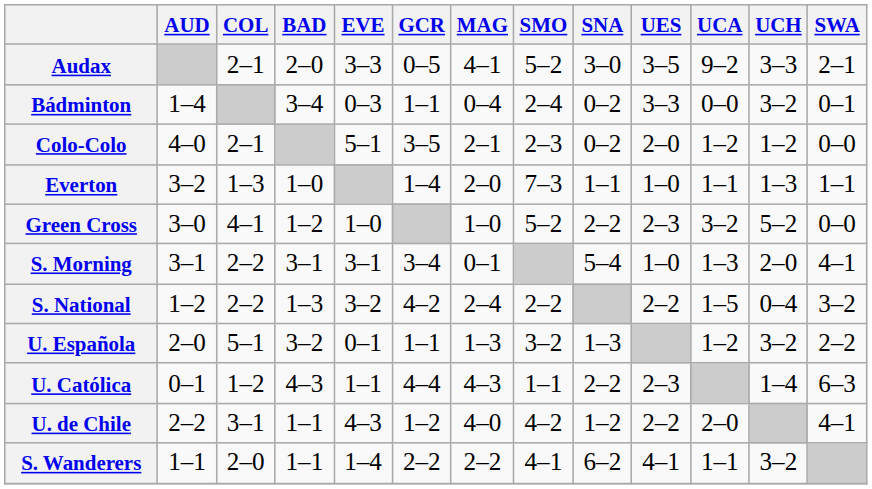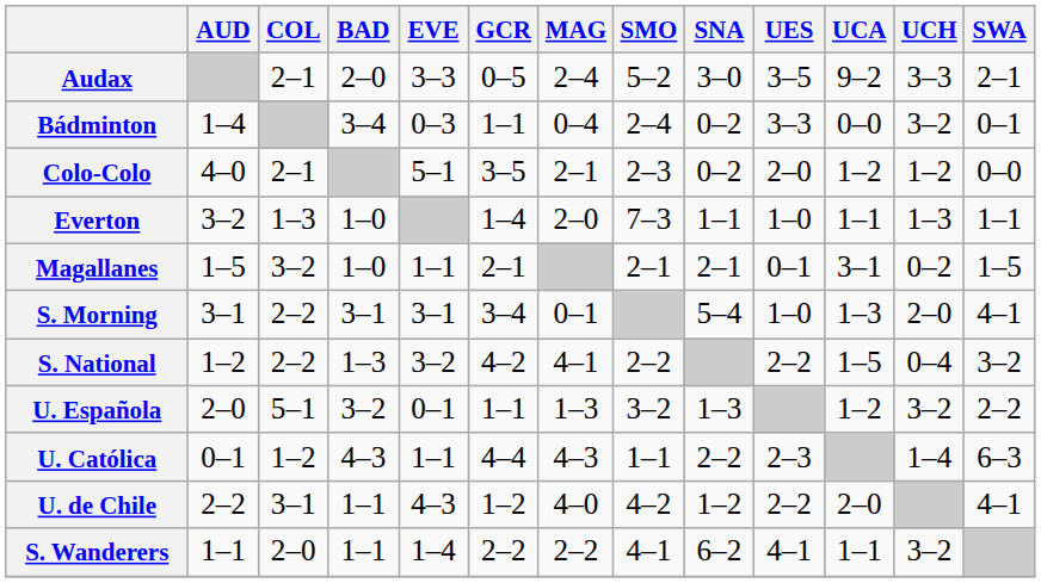 <table class="wikitable" style="text-align:center">
 <tr>
 <th width="90"> </th>
 <th width="30"><small><a href='#'>AUD</a></small></th>
 <th width="30"><small><a href='#'>COL</a></small></th>
 <th width="30"><small><a href='#'>BAD</a></small></th>
 <th width="30"><small><a href='#'>EVE</a></small></th>
 <th width="30"><small><a href='#'>GCR</a></small></th>
 <th width="30"><small><a href='#'>MAG</a></small></th>
 <th width="30"><small><a href='#'>SMO</a></small></th>
 <th width="30"><small><a href='#'>SNA</a></small></th>
 <th width="30"><small><a href='#'>UES</a></small></th>
 <th width="30"><small><a href='#'>UCA</a></small></th>
 <th width="30"><small><a href='#'>UCH</a></small></th>
 <th width="30"><small><a href='#'>SWA</a></small></th>
 </tr>
 <tr>
 <th><small><a href='#'>Audax</a></small></th>
 <td bgcolor="#CCCCCC"></td>
 <td>2–1</td>
 <td>2–0</td>
 <td>3–3</td>
 <td>0–5</td>
-<td>4–1</td>
+<td>2–4</td>
 <td>5–2</td>
 <td>3–0</td>
 <td>3–5</td>
 <td>9–2</td>
 <td>3–3</td>
 <td>2–1</td>
 </tr>
 <tr>
 <th><small><a href='#'>Bádminton</a></small></th>
 <td>1–4</td>
 <td bgcolor="#CCCCCC"></td>
 <td>3–4</td>
 <td>0–3</td>
 <td>1–1</td>
 <td>0–4</td>
 <td>2–4</td>
 <td>0–2</td>
 <td>3–3</td>
 <td>0–0</td>
 <td>3–2</td>
 <td>0–1</td>
 </tr>
 <tr>
 <th><small><a href='#'>Colo-Colo</a></small></th>
 <td>4–0</td>
 <td>2–1</td>
 <td bgcolor="#CCCCCC"></td>
 <td>5–1</td>
 <td>3–5</td>
 <td>2–1</td>
 <td>2–3</td>
 <td>0–2</td>
 <td>2–0</td>
 <td>1–2</td>
 <td>1–2</td>
 <td>0–0</td>
 </tr>
 <tr>
 <th><small><a href='#'>Everton</a></small></th>
 <td>3–2</td>
 <td>1–3</td>
 <td>1–0</td>
 <td bgcolor="#CCCCCC"></td>
 <td>1–4</td>
 <td>2–0</td>
 <td>7–3</td>
 <td>1–1</td>
 <td>1–0</td>
 <td>1–1</td>
 <td>1–3</td>
 <td>1–1</td>
 </tr>
 <tr>
-<th><small><a href='#'>Green Cross</a></small></th>
-<td>3–0</td>
-<td>4–1</td>
-<td>1–2</td>
+<th><small><a href='#'>Magallanes</a></small></th>
+<td>1–5</td>
+<td>3–2</td>
 <td>1–0</td>
+<td>1–1</td>
+<td>2–1</td>
 <td bgcolor="#CCCCCC"></td>
-<td>1–0</td>
-<td>5–2</td>
-<td>2–2</td>
-<td>2–3</td>
-<td>3–2</td>
-<td>5–2</td>
-<td>0–0</td>
+<td>2–1</td>
+<td>2–1</td>
+<td>0–1</td>
+<td>3–1</td>
+<td>0–2</td>
+<td>1–5</td>
 </tr>
 <tr>
 <th><small><a href='#'>S. Morning</a></small></th>
 <td>3–1</td>
 <td>2–2</td>
 <td>3–1</td>
 <td>3–1</td>
 <td>3–4</td>
 <td>0–1</td>
 <td bgcolor="#CCCCCC"></td>
 <td>5–4</td>
 <td>1–0</td>
 <td>1–3</td>
 <td>2–0</td>
 <td>4–1</td>
 </tr>
 <tr>
 <th><small><a href='#'>S. National</a></small></th>
 <td>1–2</td>
 <td>2–2</td>
 <td>1–3</td>
 <td>3–2</td>
 <td>4–2</td>
-<td>2–4</td>
+<td>4–1</td>
 <td>2–2</td>
 <td bgcolor="#CCCCCC"></td>
 <td>2–2</td>
 <td>1–5</td>
 <td>0–4</td>
 <td>3–2</td>
 </tr>
 <tr>
 <th><small><a href='#'>U. Española</a></small></th>
 <td>2–0</td>
 <td>5–1</td>
 <td>3–2</td>
 <td>0–1</td>
 <td>1–1</td>
 <td>1–3</td>
 <td>3–2</td>
 <td>1–3</td>
 <td bgcolor="#CCCCCC"></td>
 <td>1–2</td>
 <td>3–2</td>
 <td>2–2</td>
 </tr>
 <tr>
 <th><small><a href='#'>U. Católica</a></small></th>
 <td>0–1</td>
 <td>1–2</td>
 <td>4–3</td>
 <td>1–1</td>
 <td>4–4</td>
 <td>4–3</td>
 <td>1–1</td>
 <td>2–2</td>
 <td>2–3</td>
 <td bgcolor="#CCCCCC"></td>
 <td>1–4</td>
 <td>6–3</td>
 </tr>
 <tr>
 <th><small><a href='#'>U. de Chile</a></small></th>
 <td>2–2</td>
 <td>3–1</td>
 <td>1–1</td>
 <td>4–3</td>
 <td>1–2</td>
 <td>4–0</td>
 <td>4–2</td>
 <td>1–2</td>
 <td>2–2</td>
 <td>2–0</td>
 <td bgcolor="#CCCCCC"></td>
 <td>4–1</td>
 </tr>
 <tr>
 <th><small><a href='#'>S. Wanderers</a></small></th>
 <td>1–1</td>
 <td>2–0</td>
 <td>1–1</td>
 <td>1–4</td>
 <td>2–2</td>
 <td>2–2</td>
 <td>4–1</td>
 <td>6–2</td>
 <td>4–1</td>
 <td>1–1</td>
 <td>3–2</td>
 <td bgcolor="#CCCCCC"></td>
 </tr>
 <tr>
 </tr>
 </table>
